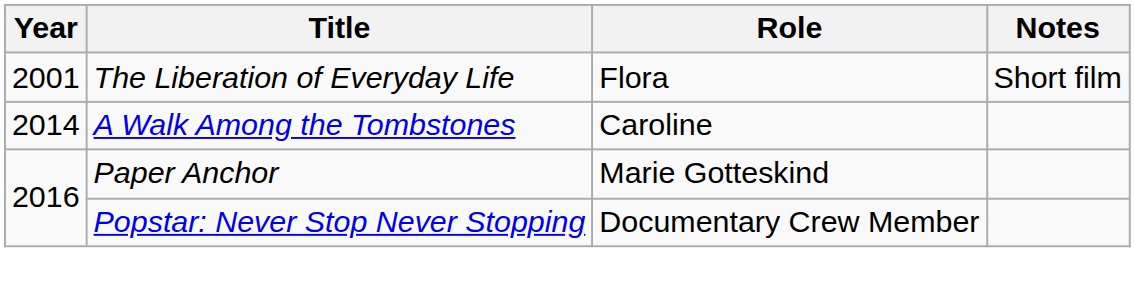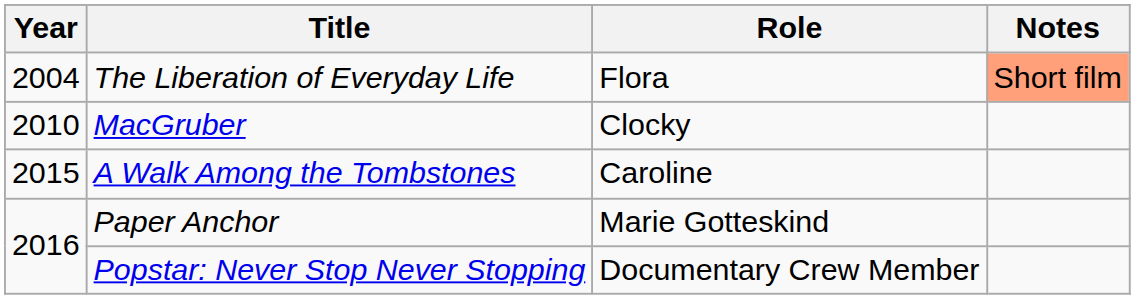 <table class="wikitable">
 <tr>
 <th>Year</th>
 <th>Title</th>
 <th>Role</th>
 <th>Notes</th>
 </tr>
 <tr>
-<td>2001</td>
+<td>2004</td>
 <td><em>The Liberation of Everyday Life</em></td>
 <td>Flora</td>
-<td>Short film</td>
+<td style="background: lightsalmon;">Short film</td>
 </tr>
 <tr>
-<td>2014</td>
+<td>2010</td>
+<td><em><a href='#'>MacGruber</a></em></td>
+<td>Clocky</td>
+<td></td>
+</tr>
+<tr>
+<td>2015</td>
 <td><em><a href='#'>A Walk Among the Tombstones</a></em></td>
 <td>Caroline</td>
 <td></td>
 </tr>
 <tr>
 <td rowspan=2>2016</td>
 <td><em>Paper Anchor</em></td>
 <td>Marie Gotteskind</td>
 <td></td>
 </tr>
 <tr>
 <td><em><a href='#'>Popstar: Never Stop Never Stopping</a></em></td>
 <td>Documentary Crew Member</td>
 <td></td>
 </tr>
 </table>
